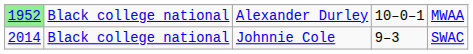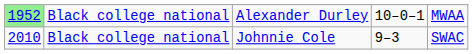 <table class="wikitable">
 <tr>
 </tr>
 <tr>
 <td style="background: lightgreen;"><a href='#'>1952</a></td>
 <td><a href='#'>Black college national</a></td>
 <td><a href='#'>Alexander Durley</a></td>
 <td>10–0–1</td>
 <td><a href='#'>MWAA</a></td>
 </tr>
 <tr>
-<td><a href='#'>2014</a></td>
+<td><a href='#'>2010</a></td>
 <td><a href='#'>Black college national</a></td>
 <td><a href='#'>Johnnie Cole</a></td>
 <td>9–3</td>
 <td><a href='#'>SWAC</a></td>
 </tr>
 </table>
